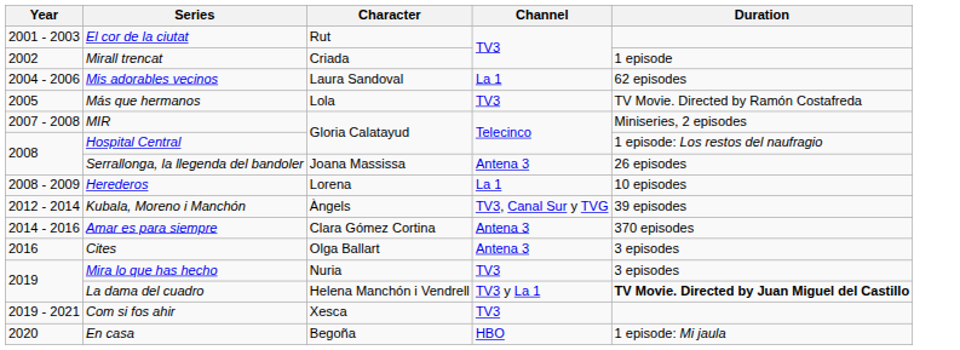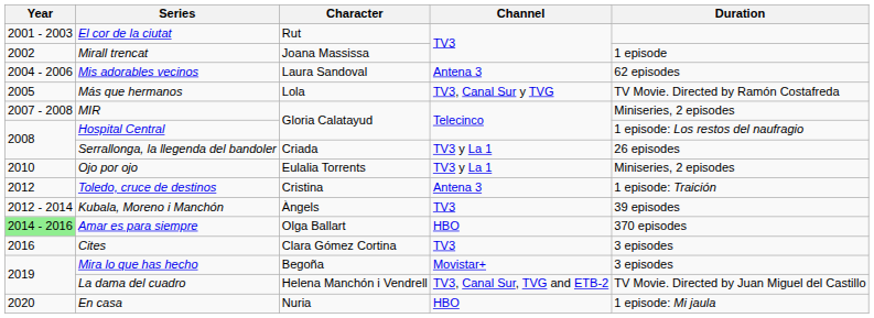 <table class="wikitable">
 <tr>
 <th>Year</th>
 <th>Series</th>
 <th>Character</th>
 <th>Channel</th>
 <th>Duration</th>
 </tr>
 <tr>
 <td>2001 - 2003</td>
 <td><em><a href='#'>El cor de la ciutat</a></em></td>
 <td>Rut</td>
 <td rowspan="2"><a href='#'>TV3</a></td>
 <td></td>
 </tr>
 <tr>
 <td>2002</td>
 <td><em>Mirall trencat</em></td>
-<td>Criada</td>
+<td>Joana Massissa</td>
 <td>1 episode</td>
 </tr>
 <tr>
 <td>2004 - 2006</td>
 <td><em><a href='#'>Mis adorables vecinos</a></em></td>
 <td>Laura Sandoval</td>
-<td><a href='#'>La 1</a></td>
+<td><a href='#'>Antena 3</a></td>
 <td>62 episodes</td>
 </tr>
 <tr>
 <td>2005</td>
 <td><em>Más que hermanos</em></td>
 <td>Lola</td>
-<td><a href='#'>TV3</a></td>
+<td><a href='#'>TV3</a>, <a href='#'>Canal Sur</a> y <a href='#'>TVG</a></td>
 <td>TV Movie. Directed by Ramón Costafreda</td>
 </tr>
 <tr>
 <td>2007 - 2008</td>
 <td><em>MIR</em></td>
 <td rowspan="2">Gloria Calatayud</td>
 <td rowspan="2"><a href='#'>Telecinco</a></td>
 <td>Miniseries, 2 episodes</td>
 </tr>
 <tr>
 <td rowspan="2">2008</td>
 <td><em><a href='#'>Hospital Central</a></em></td>
 <td>1 episode: <em>Los restos del naufragio</em></td>
 </tr>
 <tr>
 <td><em>Serrallonga, la llegenda del bandoler</em></td>
-<td>Joana Massissa</td>
-<td><a href='#'>Antena 3</a></td>
+<td>Criada</td>
+<td><a href='#'>TV3</a> y <a href='#'>La 1</a></td>
 <td>26 episodes</td>
 </tr>
 <tr>
-<td>2008 - 2009</td>
-<td><em><a href='#'>Herederos</a></em></td>
-<td>Lorena</td>
-<td><a href='#'>La 1</a></td>
-<td>10 episodes</td>
+<td>2010</td>
+<td><em>Ojo por ojo</em></td>
+<td>Eulalia Torrents</td>
+<td><a href='#'>TV3</a> y <a href='#'>La 1</a></td>
+<td>Miniseries, 2 episodes</td>
+</tr>
+<tr>
+<td>2012</td>
+<td><em><a href='#'>Toledo, cruce de destinos</a></em></td>
+<td>Cristina</td>
+<td><a href='#'>Antena 3</a></td>
+<td>1 episode: <em>Traición</em></td>
 </tr>
 <tr>
 <td>2012 - 2014</td>
 <td><em>Kubala, Moreno i Manchón</em></td>
 <td>Àngels</td>
-<td><a href='#'>TV3</a>, <a href='#'>Canal Sur</a> y <a href='#'>TVG</a></td>
+<td><a href='#'>TV3</a></td>
 <td>39 episodes</td>
 </tr>
 <tr>
-<td>2014 - 2016</td>
+<td style="background: lightgreen;">2014 - 2016</td>
 <td><em><a href='#'>Amar es para siempre</a></em></td>
-<td>Clara Gómez Cortina</td>
-<td><a href='#'>Antena 3</a></td>
+<td>Olga Ballart</td>
+<td><a href='#'>HBO</a></td>
 <td>370 episodes</td>
 </tr>
 <tr>
 <td>2016</td>
 <td><em>Cites</em></td>
-<td>Olga Ballart</td>
-<td><a href='#'>Antena 3</a></td>
+<td>Clara Gómez Cortina</td>
+<td><a href='#'>TV3</a></td>
 <td>3 episodes</td>
 </tr>
 <tr>
 <td rowspan="2">2019</td>
 <td><em><a href='#'>Mira lo que has hecho</a></em></td>
-<td>Nuria</td>
-<td><a href='#'>TV3</a></td>
+<td>Begoña</td>
+<td><a href='#'>Movistar+</a></td>
 <td>3 episodes</td>
 </tr>
 <tr>
 <td><em>La dama del cuadro</em></td>
 <td>Helena Manchón i Vendrell</td>
-<td><a href='#'>TV3</a> y <a href='#'>La 1</a></td>
-<td><strong>TV Movie. Directed by Juan Miguel del Castillo</strong></td>
-</tr>
-<tr>
-<td>2019 - 2021</td>
-<td><em>Com si fos ahir</em></td>
-<td>Xesca</td>
-<td><a href='#'>TV3</a></td>
-<td></td>
+<td><a href='#'>TV3</a>, <a href='#'>Canal Sur</a>, <a href='#'>TVG</a> and <a href='#'>ETB-2</a></td>
+<td>TV Movie. Directed by Juan Miguel del Castillo</td>
 </tr>
 <tr>
 <td>2020</td>
 <td><em>En casa</em></td>
-<td>Begoña</td>
+<td>Nuria</td>
 <td><a href='#'>HBO</a></td>
 <td>1 episode: <em>Mi jaula</em></td>
 </tr>
 </table>
